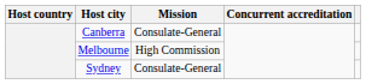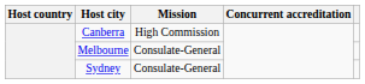 <table class="wikitable plainrowheaders" style="text-align:center;">
 <tr>
 <th scope="col">Host country</th>
 <th scope="col">Host city</th>
 <th scope="col">Mission</th>
 <th scope="col">Concurrent accreditation</th>
 <th scope="col"></th>
 </tr>
 <tr>
 <th scope="row" rowspan="3"></th>
 <td><a href='#'>Canberra</a></td>
-<td>Consulate-General</td>
+<td>High Commission</td>
 <td rowspan="3"></td>
 <td></td>
 </tr>
 <tr>
 <td><a href='#'>Melbourne</a></td>
-<td>High Commission</td>
+<td>Consulate-General</td>
 <td></td>
 </tr>
 <tr>
 <td><a href='#'>Sydney</a></td>
 <td>Consulate-General</td>
 <td></td>
 </tr>
 </table>
